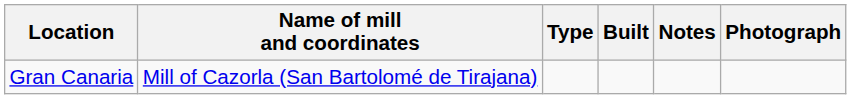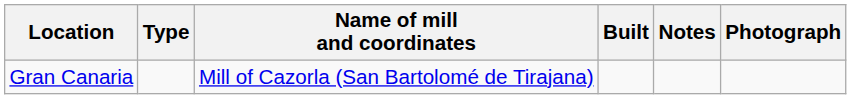 <table class="wikitable">
 <tr>
 <th>Location</th>
+<th>Type</th>
 <th>Name of mill<br>and coordinates</th>
-<th>Type</th>
 <th>Built</th>
 <th>Notes</th>
 <th>Photograph</th>
 </tr>
 <tr>
 <td><a href='#'>Gran Canaria</a></td>
+<td></td>
 <td><a href='#'>Mill of Cazorla (San Bartolomé de Tirajana)</a></td>
-<td></td>
 <td></td>
 <td></td>
 <td></td>
 </tr>
 </table>
